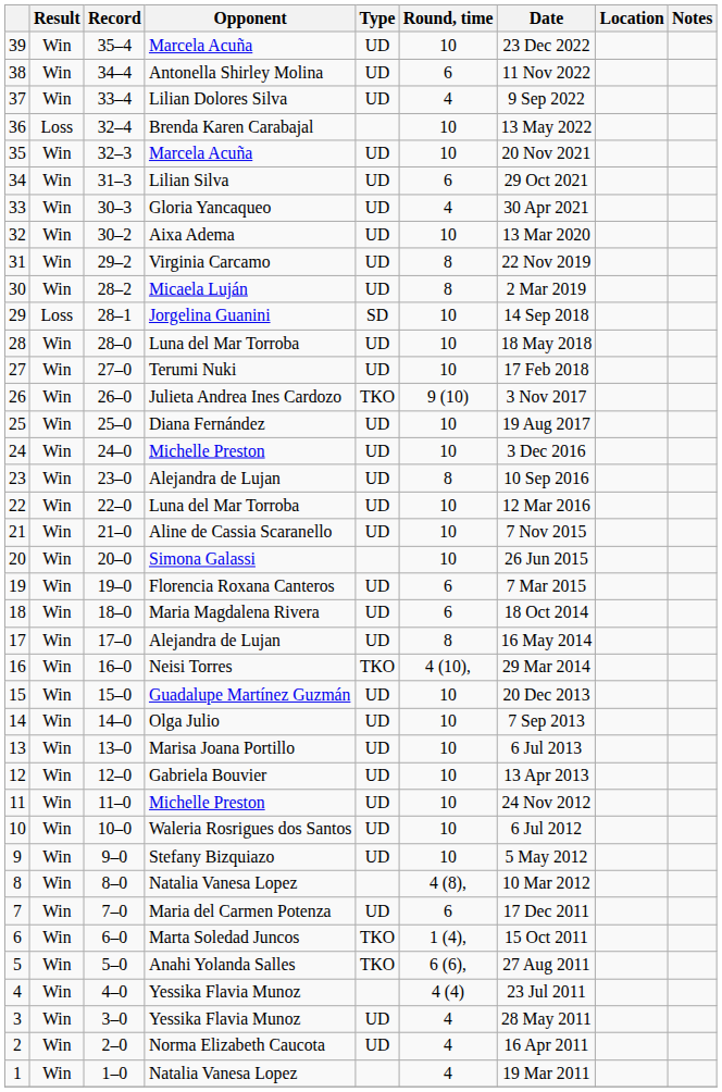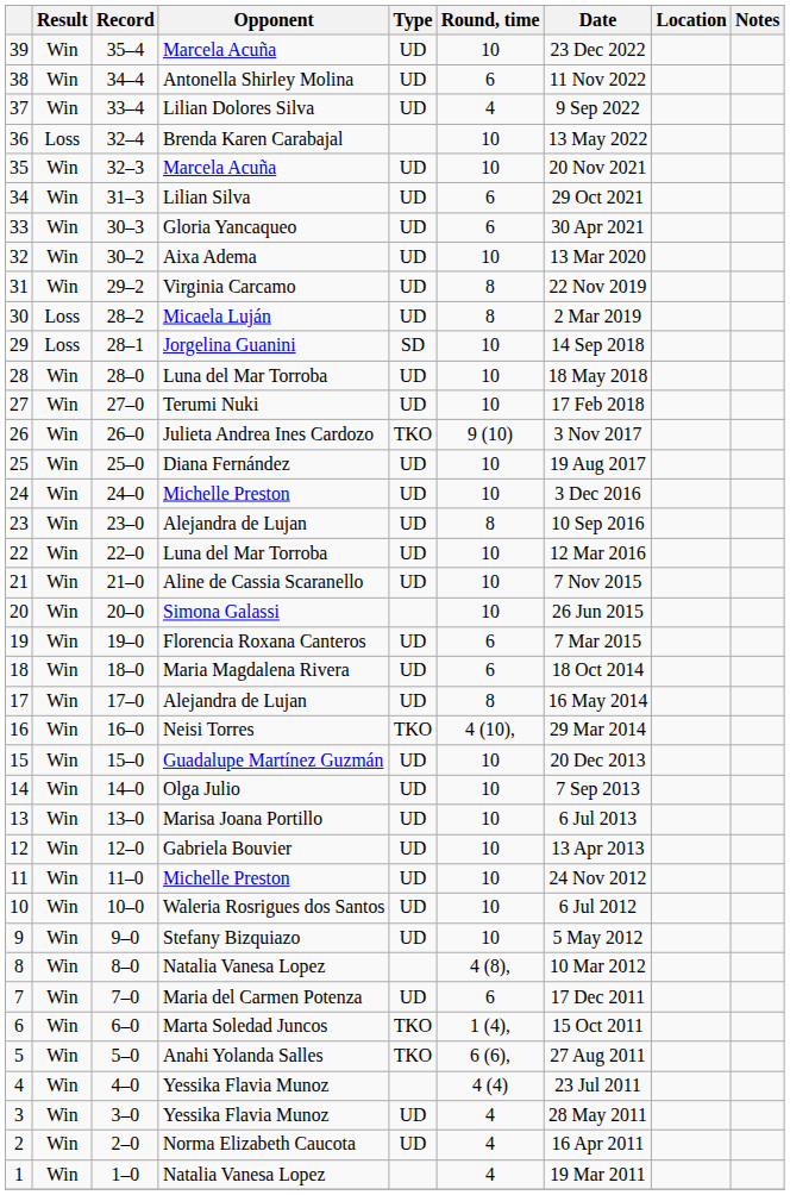 <table class="wikitable" style="text-align:center">
 <tr>
 <th></th>
 <th>Result</th>
 <th>Record</th>
 <th>Opponent</th>
 <th>Type</th>
 <th>Round, time</th>
 <th>Date</th>
 <th>Location</th>
 <th>Notes</th>
 </tr>
 <tr>
 <td>39</td>
 <td>Win</td>
 <td>35–4</td>
 <td align=left><a href='#'>Marcela Acuña</a></td>
 <td>UD</td>
 <td>10</td>
 <td>23 Dec 2022</td>
 <td align=left></td>
 <td align=left></td>
 </tr>
 <tr>
 <td>38</td>
 <td>Win</td>
 <td>34–4</td>
 <td align=left>Antonella Shirley Molina</td>
 <td>UD</td>
 <td>6</td>
 <td>11 Nov 2022</td>
 <td align=left></td>
 <td></td>
 </tr>
 <tr>
 <td>37</td>
 <td>Win</td>
 <td>33–4</td>
 <td align=left>Lilian Dolores Silva</td>
 <td>UD</td>
 <td>4</td>
 <td>9 Sep 2022</td>
 <td align=left></td>
 <td></td>
 </tr>
 <tr>
 <td>36</td>
 <td>Loss</td>
 <td>32–4</td>
 <td align=left>Brenda Karen Carabajal</td>
 <td></td>
 <td>10</td>
 <td>13 May 2022</td>
 <td align=left></td>
 <td align=left></td>
 </tr>
 <tr>
 <td>35</td>
 <td>Win</td>
 <td>32–3</td>
 <td align=left><a href='#'>Marcela Acuña</a></td>
 <td>UD</td>
 <td>10</td>
 <td>20 Nov 2021</td>
 <td align=left></td>
 <td align=left></td>
 </tr>
 <tr>
 <td>34</td>
 <td>Win</td>
 <td>31–3</td>
 <td align=left>Lilian Silva</td>
 <td>UD</td>
 <td>6</td>
 <td>29 Oct 2021</td>
 <td align=left></td>
 <td></td>
 </tr>
 <tr>
 <td>33</td>
 <td>Win</td>
 <td>30–3</td>
 <td align=left>Gloria Yancaqueo</td>
 <td>UD</td>
-<td>4</td>
+<td>6</td>
 <td>30 Apr 2021</td>
 <td align=left></td>
 <td></td>
 </tr>
 <tr>
 <td>32</td>
 <td>Win</td>
 <td>30–2</td>
 <td align=left>Aixa Adema</td>
 <td>UD</td>
 <td>10</td>
 <td>13 Mar 2020</td>
 <td align=left></td>
 <td align=left></td>
 </tr>
 <tr>
 <td>31</td>
 <td>Win</td>
 <td>29–2</td>
 <td align=left>Virginia Carcamo</td>
 <td>UD</td>
 <td>8</td>
 <td>22 Nov 2019</td>
 <td align=left></td>
 <td></td>
 </tr>
 <tr>
 <td>30</td>
-<td>Win</td>
+<td>Loss</td>
 <td>28–2</td>
 <td align=left><a href='#'>Micaela Luján</a></td>
 <td>UD</td>
 <td>8</td>
 <td>2 Mar 2019</td>
 <td align=left></td>
 <td></td>
 </tr>
 <tr>
 <td>29</td>
 <td>Loss</td>
 <td>28–1</td>
 <td align=left><a href='#'>Jorgelina Guanini</a></td>
 <td>SD</td>
 <td>10</td>
 <td>14 Sep 2018</td>
 <td align=left></td>
 <td align=left></td>
 </tr>
 <tr>
 <td>28</td>
 <td>Win</td>
 <td>28–0</td>
 <td align=left>Luna del Mar Torroba</td>
 <td>UD</td>
 <td>10</td>
 <td>18 May 2018</td>
 <td align=left></td>
 <td align=left></td>
 </tr>
 <tr>
 <td>27</td>
 <td>Win</td>
 <td>27–0</td>
 <td align=left>Terumi Nuki</td>
 <td>UD</td>
 <td>10</td>
 <td>17 Feb 2018</td>
 <td align=left></td>
 <td align=left></td>
 </tr>
 <tr>
 <td>26</td>
 <td>Win</td>
 <td>26–0</td>
 <td align=left>Julieta Andrea Ines Cardozo</td>
 <td>TKO</td>
 <td>9 (10)</td>
 <td>3 Nov 2017</td>
 <td align=left></td>
 <td align=left></td>
 </tr>
 <tr>
 <td>25</td>
 <td>Win</td>
 <td>25–0</td>
 <td align=left>Diana Fernández</td>
 <td>UD</td>
 <td>10</td>
 <td>19 Aug 2017</td>
 <td align=left></td>
 <td align=left></td>
 </tr>
 <tr>
 <td>24</td>
 <td>Win</td>
 <td>24–0</td>
 <td align=left><a href='#'>Michelle Preston</a></td>
 <td>UD</td>
 <td>10</td>
 <td>3 Dec 2016</td>
 <td align=left></td>
 <td align=left></td>
 </tr>
 <tr>
 <td>23</td>
 <td>Win</td>
 <td>23–0</td>
 <td align=left>Alejandra de Lujan</td>
 <td>UD</td>
 <td>8</td>
 <td>10 Sep 2016</td>
 <td align=left></td>
 <td></td>
 </tr>
 <tr>
 <td>22</td>
 <td>Win</td>
 <td>22–0</td>
 <td align=left>Luna del Mar Torroba</td>
 <td>UD</td>
 <td>10</td>
 <td>12 Mar 2016</td>
 <td align=left></td>
 <td></td>
 </tr>
 <tr>
 <td>21</td>
 <td>Win</td>
 <td>21–0</td>
 <td align=left>Aline de Cassia Scaranello</td>
 <td>UD</td>
 <td>10</td>
 <td>7 Nov 2015</td>
 <td align=left></td>
 <td align=left></td>
 </tr>
 <tr>
 <td>20</td>
 <td>Win</td>
 <td>20–0</td>
 <td align=left><a href='#'>Simona Galassi</a></td>
 <td></td>
 <td>10</td>
 <td>26 Jun 2015</td>
 <td align=left></td>
 <td align=left></td>
 </tr>
 <tr>
 <td>19</td>
 <td>Win</td>
 <td>19–0</td>
 <td align=left>Florencia Roxana Canteros</td>
 <td>UD</td>
 <td>6</td>
 <td>7 Mar 2015</td>
 <td align=left></td>
 <td></td>
 </tr>
 <tr>
 <td>18</td>
 <td>Win</td>
 <td>18–0</td>
 <td align=left>Maria Magdalena Rivera</td>
 <td>UD</td>
 <td>6</td>
 <td>18 Oct 2014</td>
 <td align=left></td>
 <td></td>
 </tr>
 <tr>
 <td>17</td>
 <td>Win</td>
 <td>17–0</td>
 <td align=left>Alejandra de Lujan</td>
 <td>UD</td>
 <td>8</td>
 <td>16 May 2014</td>
 <td align=left></td>
 <td></td>
 </tr>
 <tr>
 <td>16</td>
 <td>Win</td>
 <td>16–0</td>
 <td align=left>Neisi Torres</td>
 <td>TKO</td>
 <td>4 (10), </td>
 <td>29 Mar 2014</td>
 <td align=left></td>
 <td align=left></td>
 </tr>
 <tr>
 <td>15</td>
 <td>Win</td>
 <td>15–0</td>
 <td align=left><a href='#'>Guadalupe Martínez Guzmán</a></td>
 <td>UD</td>
 <td>10</td>
 <td>20 Dec 2013</td>
 <td align=left></td>
 <td align=left></td>
 </tr>
 <tr>
 <td>14</td>
 <td>Win</td>
 <td>14–0</td>
 <td align=left>Olga Julio</td>
 <td>UD</td>
 <td>10</td>
 <td>7 Sep 2013</td>
 <td align=left></td>
 <td align=left></td>
 </tr>
 <tr>
 <td>13</td>
 <td>Win</td>
 <td>13–0</td>
 <td align=left>Marisa Joana Portillo</td>
 <td>UD</td>
 <td>10</td>
 <td>6 Jul 2013</td>
 <td align=left></td>
 <td align=left></td>
 </tr>
 <tr>
 <td>12</td>
 <td>Win</td>
 <td>12–0</td>
 <td align=left>Gabriela Bouvier</td>
 <td>UD</td>
 <td>10</td>
 <td>13 Apr 2013</td>
 <td align=left></td>
 <td align=left></td>
 </tr>
 <tr>
 <td>11</td>
 <td>Win</td>
 <td>11–0</td>
 <td align=left><a href='#'>Michelle Preston</a></td>
 <td>UD</td>
 <td>10</td>
 <td>24 Nov 2012</td>
 <td align=left></td>
 <td align=left></td>
 </tr>
 <tr>
 <td>10</td>
 <td>Win</td>
 <td>10–0</td>
 <td align=left>Waleria Rosrigues dos Santos</td>
 <td>UD</td>
 <td>10</td>
 <td>6 Jul 2012</td>
 <td align=left></td>
 <td align=left></td>
 </tr>
 <tr>
 <td>9</td>
 <td>Win</td>
 <td>9–0</td>
 <td align=left>Stefany Bizquiazo</td>
 <td>UD</td>
 <td>10</td>
 <td>5 May 2012</td>
 <td align=left></td>
 <td align=left></td>
 </tr>
 <tr>
 <td>8</td>
 <td>Win</td>
 <td>8–0</td>
 <td align=left>Natalia Vanesa Lopez</td>
 <td></td>
 <td>4 (8), </td>
 <td>10 Mar 2012</td>
 <td align=left></td>
 <td></td>
 </tr>
 <tr>
 <td>7</td>
 <td>Win</td>
 <td>7–0</td>
 <td align=left>Maria del Carmen Potenza</td>
 <td>UD</td>
 <td>6</td>
 <td>17 Dec 2011</td>
 <td align=left></td>
 <td></td>
 </tr>
 <tr>
 <td>6</td>
 <td>Win</td>
 <td>6–0</td>
 <td align=left>Marta Soledad Juncos</td>
 <td>TKO</td>
 <td>1 (4), </td>
 <td>15 Oct 2011</td>
 <td align=left></td>
 <td></td>
 </tr>
 <tr>
 <td>5</td>
 <td>Win</td>
 <td>5–0</td>
 <td align=left>Anahi Yolanda Salles</td>
 <td>TKO</td>
 <td>6 (6), </td>
 <td>27 Aug 2011</td>
 <td align=left></td>
 <td></td>
 </tr>
 <tr>
 <td>4</td>
 <td>Win</td>
 <td>4–0</td>
 <td align=left>Yessika Flavia Munoz</td>
 <td></td>
 <td>4 (4)</td>
 <td>23 Jul 2011</td>
 <td align=left></td>
 <td></td>
 </tr>
 <tr>
 <td>3</td>
 <td>Win</td>
 <td>3–0</td>
 <td align=left>Yessika Flavia Munoz</td>
 <td>UD</td>
 <td>4</td>
 <td>28 May 2011</td>
 <td align=left></td>
 <td></td>
 </tr>
 <tr>
 <td>2</td>
 <td>Win</td>
 <td>2–0</td>
 <td align=left>Norma Elizabeth Caucota</td>
 <td>UD</td>
 <td>4</td>
 <td>16 Apr 2011</td>
 <td align=left></td>
 <td></td>
 </tr>
 <tr>
 <td>1</td>
 <td>Win</td>
 <td>1–0</td>
 <td align=left>Natalia Vanesa Lopez</td>
 <td></td>
 <td>4</td>
 <td>19 Mar 2011</td>
 <td align=left></td>
 <td></td>
 </tr>
 <tr>
 </tr>
 </table>
